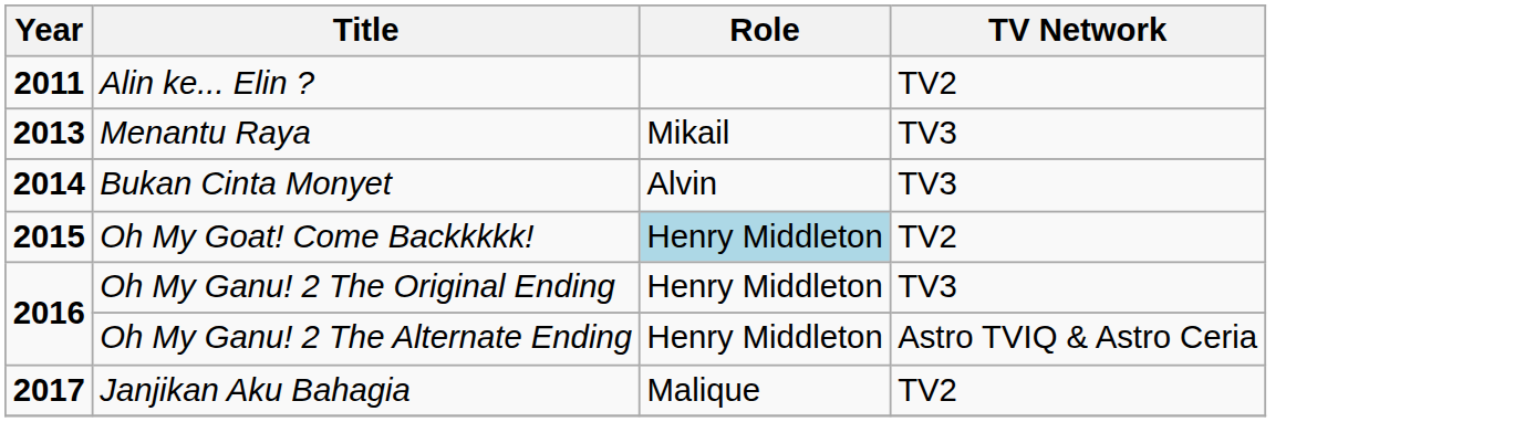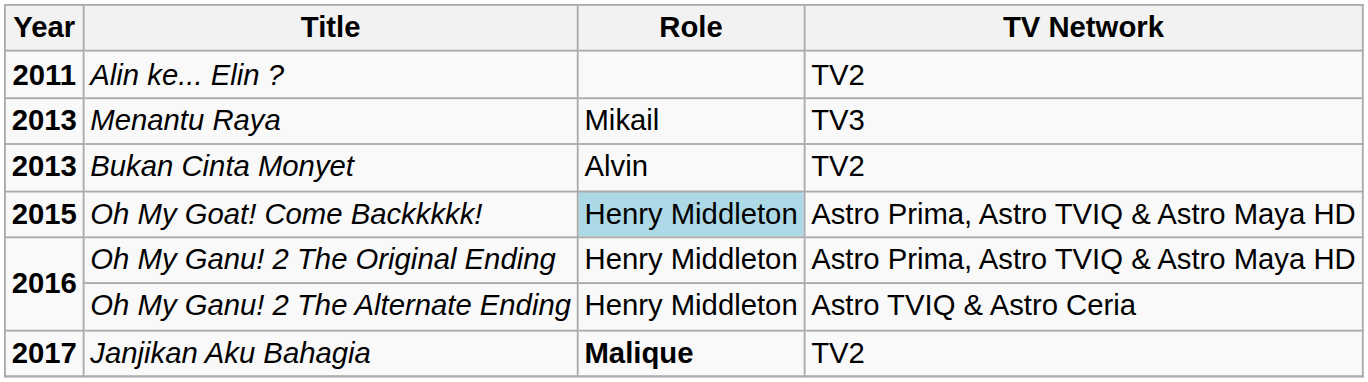 <table class="wikitable">
 <tr>
 <th><strong>Year</strong></th>
 <th><strong>Title</strong></th>
 <th><strong>Role</strong></th>
 <th><strong>TV Network</strong></th>
 </tr>
 <tr>
 <td rowspan="1" style="text-align:center;"><strong>2011</strong></td>
 <td><em>Alin ke... Elin ?</em></td>
 <td></td>
 <td>TV2</td>
 </tr>
 <tr>
 <td rowspan="1" style="text-align:center;"><strong>2013</strong></td>
 <td><em>Menantu Raya</em></td>
 <td>Mikail</td>
 <td>TV3</td>
 </tr>
 <tr>
-<td rowspan="1" style="text-align:center;"><strong>2014</strong></td>
+<td rowspan="1" style="text-align:center;"><strong>2013</strong></td>
 <td><em>Bukan Cinta Monyet</em></td>
 <td>Alvin</td>
-<td>TV3</td>
+<td>TV2</td>
 </tr>
 <tr>
 <td rowspan="1" style="text-align:center;"><strong>2015</strong></td>
 <td><em>Oh My Goat! Come Backkkkk!</em></td>
 <td style="background: lightblue;">Henry Middleton</td>
-<td>TV2</td>
+<td>Astro Prima, Astro TVIQ & Astro Maya HD</td>
 </tr>
 <tr>
 <td rowspan="2" style="text-align:center;"><strong>2016</strong></td>
 <td><em>Oh My Ganu! 2 The Original Ending</em></td>
 <td>Henry Middleton</td>
-<td>TV3</td>
+<td>Astro Prima, Astro TVIQ & Astro Maya HD</td>
 </tr>
 <tr>
 <td><em>Oh My Ganu! 2 The Alternate Ending</em></td>
 <td>Henry Middleton</td>
 <td>Astro TVIQ & Astro Ceria</td>
 </tr>
 <tr>
 <td rowspan="1" style="text-align:center;"><strong>2017</strong></td>
 <td><em>Janjikan Aku Bahagia</em></td>
-<td>Malique</td>
+<td><strong>Malique</strong></td>
 <td>TV2</td>
 </tr>
 <tr>
 </tr>
 </table>
